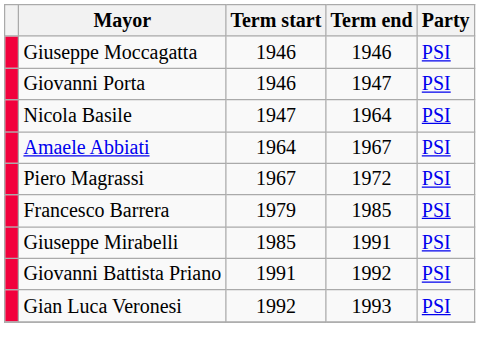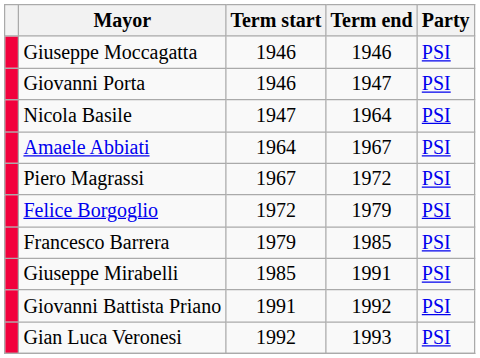 <table class="wikitable">
 <tr>
 <th class=unsortable> </th>
 <th>Mayor</th>
 <th>Term start</th>
 <th>Term end</th>
 <th>Party</th>
 </tr>
 <tr>
 <th style="background:#F2003C;"></th>
 <td>Giuseppe Moccagatta</td>
 <td align=center>1946</td>
 <td align=center>1946</td>
 <td><a href='#'>PSI</a></td>
 </tr>
 <tr>
 <th style="background:#F2003C;"></th>
 <td>Giovanni Porta</td>
 <td align=center>1946</td>
 <td align=center>1947</td>
 <td><a href='#'>PSI</a></td>
 </tr>
 <tr>
 <th style="background:#F2003C;"></th>
 <td>Nicola Basile</td>
 <td align=center>1947</td>
 <td align=center>1964</td>
 <td><a href='#'>PSI</a></td>
 </tr>
 <tr>
 <th style="background:#F2003C;"></th>
 <td><a href='#'>Amaele Abbiati</a></td>
 <td align=center>1964</td>
 <td align=center>1967</td>
 <td><a href='#'>PSI</a></td>
 </tr>
 <tr>
 <th style="background:#F2003C;"></th>
 <td>Piero Magrassi</td>
 <td align=center>1967</td>
 <td align=center>1972</td>
 <td><a href='#'>PSI</a></td>
 </tr>
 <tr>
 <th style="background:#F2003C;"></th>
+<td><a href='#'>Felice Borgoglio</a></td>
+<td align=center>1972</td>
+<td align=center>1979</td>
+<td><a href='#'>PSI</a></td>
+</tr>
+<tr>
+<th style="background:#F2003C;"></th>
 <td>Francesco Barrera</td>
 <td align=center>1979</td>
 <td align=center>1985</td>
 <td><a href='#'>PSI</a></td>
 </tr>
 <tr>
 <th style="background:#F2003C;"></th>
 <td>Giuseppe Mirabelli</td>
 <td align=center>1985</td>
 <td align=center>1991</td>
 <td><a href='#'>PSI</a></td>
 </tr>
 <tr>
 <th style="background:#F2003C;"></th>
 <td>Giovanni Battista Priano</td>
 <td align=center>1991</td>
 <td align=center>1992</td>
 <td><a href='#'>PSI</a></td>
 </tr>
 <tr>
 <th style="background:#F2003C;"></th>
 <td>Gian Luca Veronesi</td>
 <td align=center>1992</td>
 <td align=center>1993</td>
 <td><a href='#'>PSI</a></td>
 </tr>
 <tr>
 </tr>
 </table>
